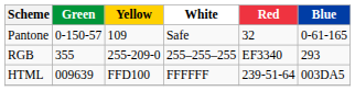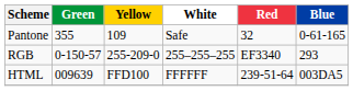 <table class="wikitable">
 <tr>
 <th>Scheme</th>
 <th style="background-color:#009639;color:white">Green</th>
 <th style="background-color:#ffd100">Yellow</th>
 <th style="background-color:#ffffff">White</th>
 <th style="background-color:#ef3340;color:white">Red</th>
 <th style="background-color:#003da5;color:white">Blue</th>
 </tr>
 <tr>
 <td>Pantone</td>
-<td>0-150-57</td>
+<td>355</td>
 <td>109</td>
 <td>Safe</td>
 <td>32</td>
 <td>0-61-165</td>
 </tr>
 <tr>
 <td>RGB</td>
-<td>355</td>
+<td>0-150-57</td>
 <td>255-209-0</td>
 <td>255–255–255</td>
 <td>EF3340</td>
 <td>293</td>
 </tr>
 <tr>
 <td>HTML</td>
 <td>009639</td>
 <td>FFD100</td>
 <td>FFFFFF</td>
 <td>239-51-64</td>
 <td>003DA5</td>
 </tr>
 <tr>
 </tr>
 </table>
